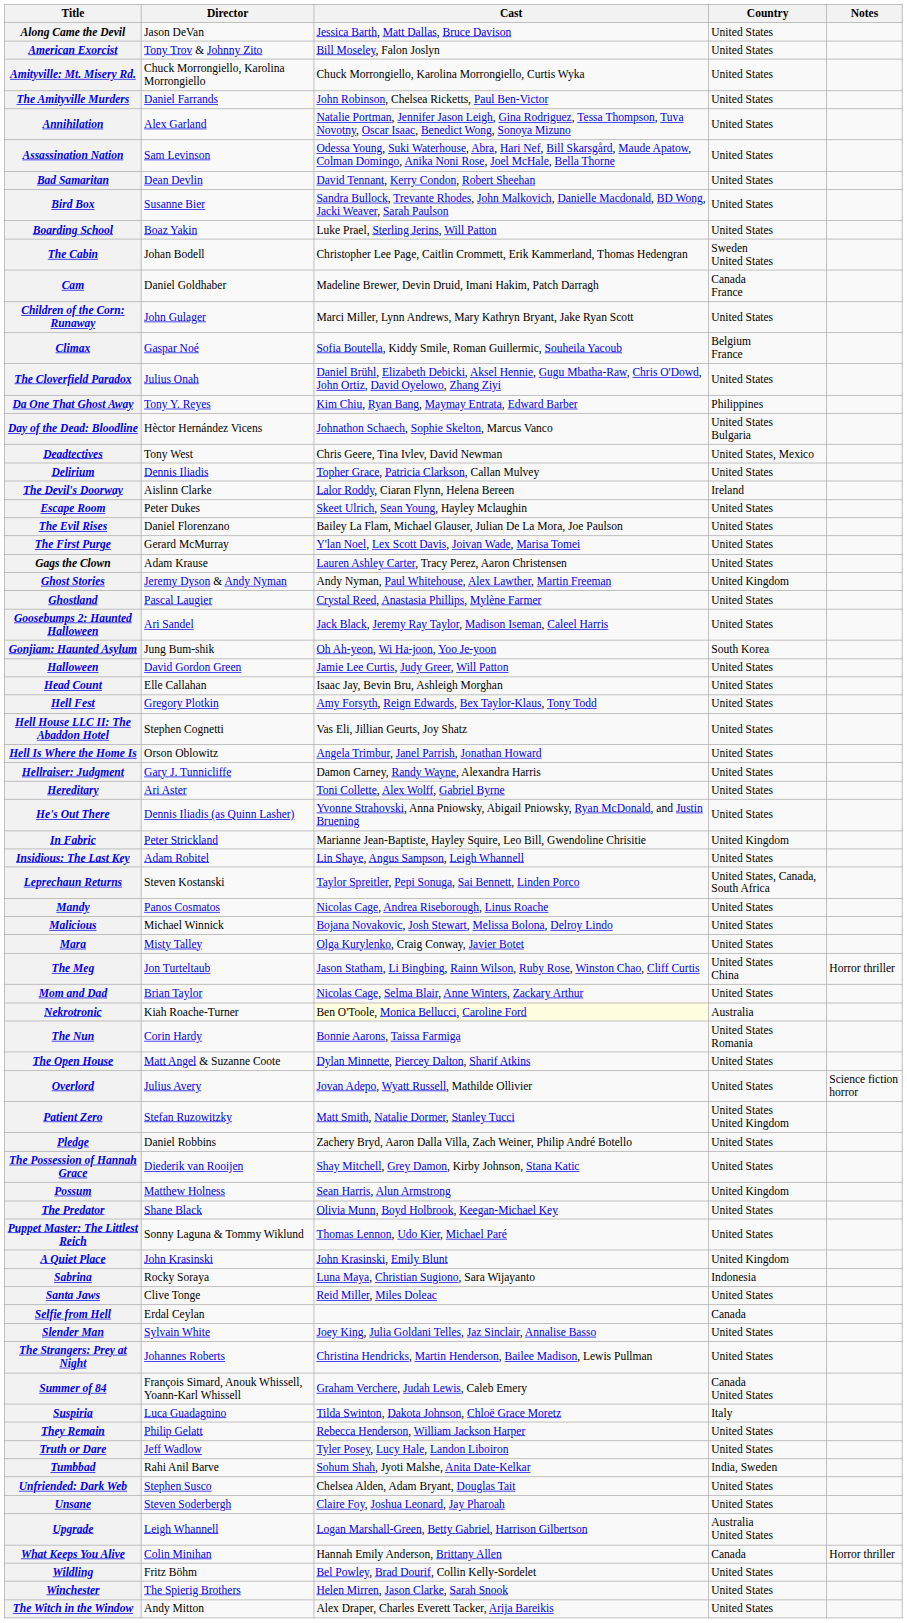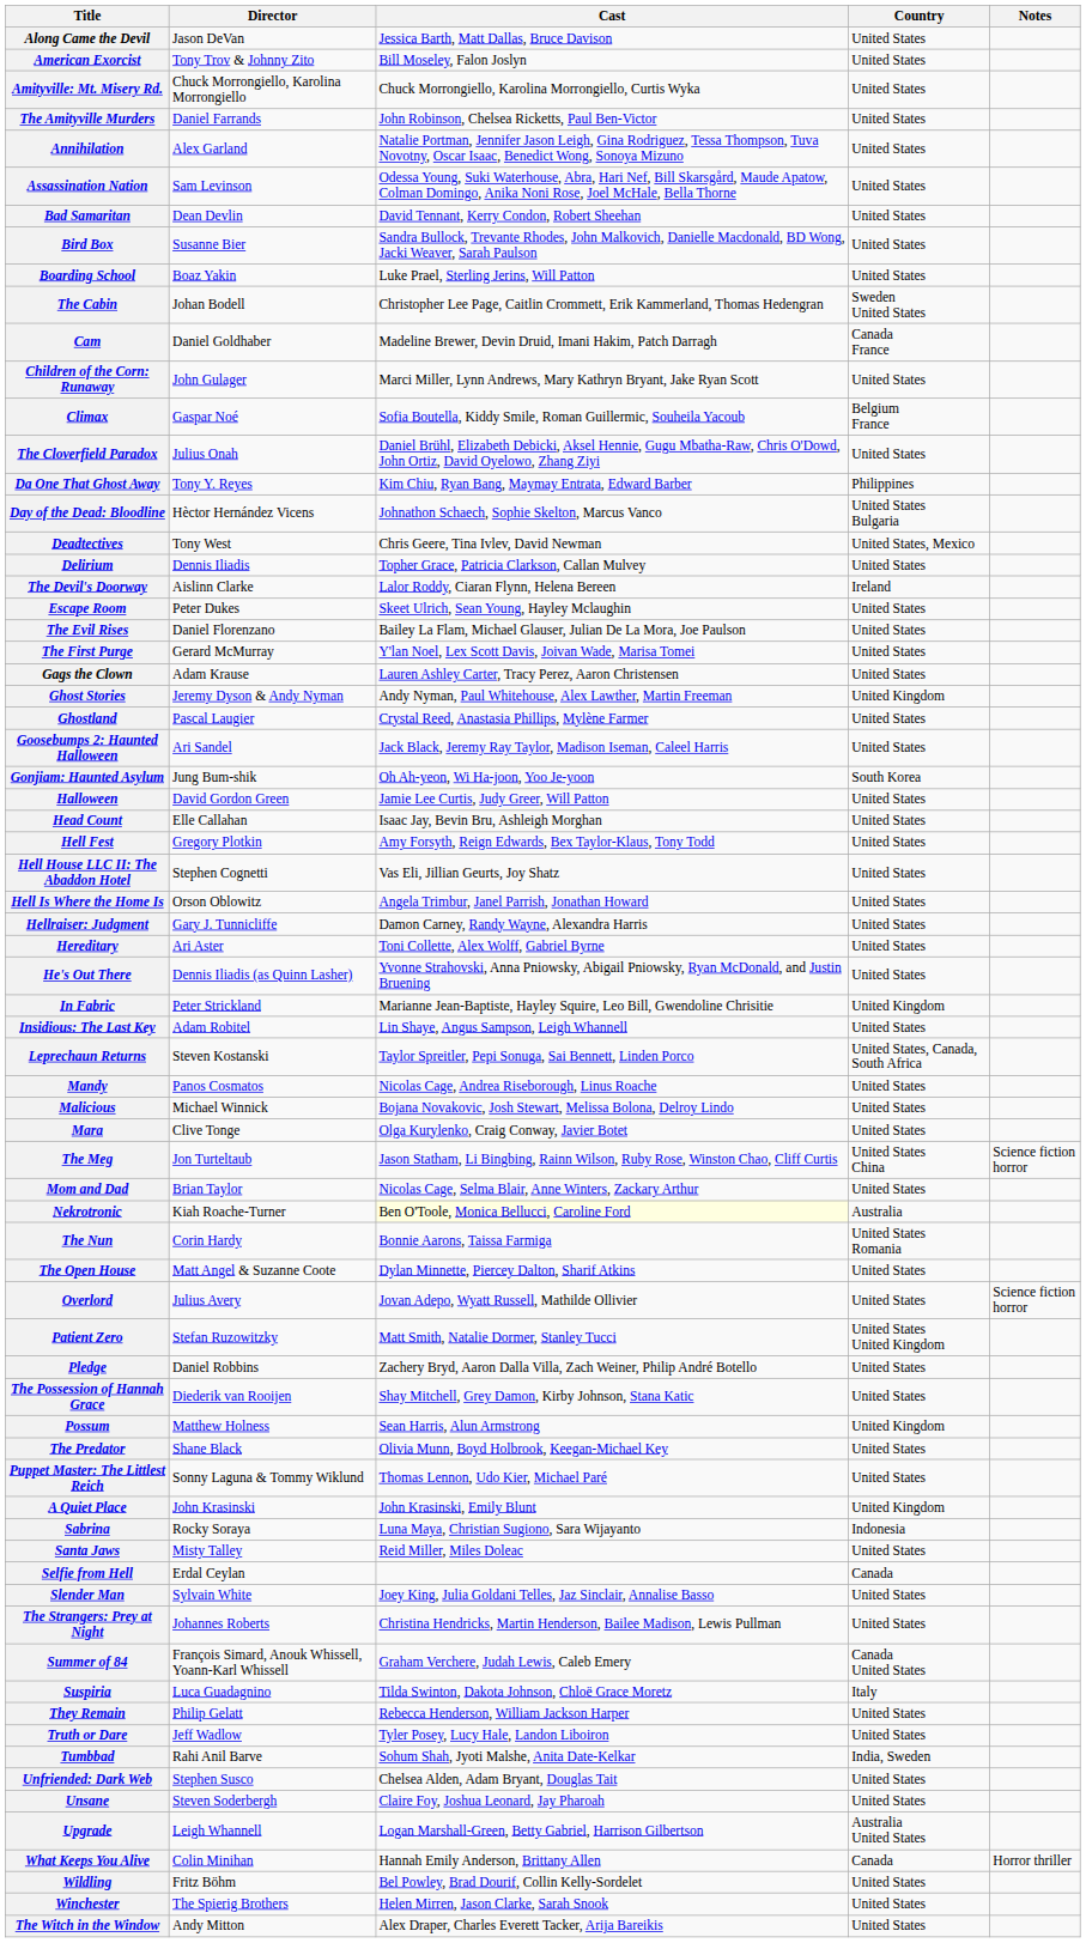 <table class="wikitable sortable">
 <tr>
 <th scope="col">Title</th>
 <th scope="col">Director</th>
 <th scope="col" class="unsortable">Cast</th>
 <th scope="col">Country</th>
 <th scope="col" class="unsortable">Notes</th>
 </tr>
 <tr>
 <th><em>Along Came the Devil</em></th>
 <td>Jason DeVan</td>
 <td><a href='#'>Jessica Barth</a>, <a href='#'>Matt Dallas</a>, <a href='#'>Bruce Davison</a></td>
 <td>United States</td>
 <td></td>
 </tr>
 <tr>
 <th><em><a href='#'>American Exorcist</a></em></th>
 <td data-sort-value="Zito, Johnny""Trov, Tony"><a href='#'>Tony Trov</a> & <a href='#'>Johnny Zito</a></td>
 <td><a href='#'>Bill Moseley</a>, Falon Joslyn</td>
 <td>United States</td>
 <td></td>
 </tr>
 <tr>
 <th><em><a href='#'>Amityville: Mt. Misery Rd.</a></em></th>
 <td>Chuck Morrongiello, Karolina Morrongiello</td>
 <td>Chuck Morrongiello, Karolina Morrongiello, Curtis Wyka</td>
 <td>United States</td>
 <td></td>
 </tr>
 <tr>
 <th><em><a href='#'>The Amityville Murders</a></em></th>
 <td><a href='#'>Daniel Farrands</a></td>
 <td><a href='#'>John Robinson</a>, Chelsea Ricketts, <a href='#'>Paul Ben-Victor</a></td>
 <td>United States</td>
 <td></td>
 </tr>
 <tr>
 <th><em><a href='#'>Annihilation</a></em></th>
 <td data-sort-value="Garland, Alex"><a href='#'>Alex Garland</a></td>
 <td><a href='#'>Natalie Portman</a>, <a href='#'>Jennifer Jason Leigh</a>, <a href='#'>Gina Rodriguez</a>, <a href='#'>Tessa Thompson</a>, <a href='#'>Tuva Novotny</a>, <a href='#'>Oscar Isaac</a>, <a href='#'>Benedict Wong</a>, <a href='#'>Sonoya Mizuno</a></td>
 <td>United States<br></td>
 <td></td>
 </tr>
 <tr>
 <th><em><a href='#'>Assassination Nation</a></em></th>
 <td data-sort-value="Levinson, Sam"><a href='#'>Sam Levinson</a></td>
 <td><a href='#'>Odessa Young</a>, <a href='#'>Suki Waterhouse</a>, <a href='#'>Abra</a>, <a href='#'>Hari Nef</a>, <a href='#'>Bill Skarsgård</a>, <a href='#'>Maude Apatow</a>, <a href='#'>Colman Domingo</a>, <a href='#'>Anika Noni Rose</a>, <a href='#'>Joel McHale</a>, <a href='#'>Bella Thorne</a></td>
 <td>United States</td>
 <td></td>
 </tr>
 <tr>
 <th><em><a href='#'>Bad Samaritan</a></em></th>
 <td data-sort-value="Devlin, Dean"><a href='#'>Dean Devlin</a></td>
 <td><a href='#'>David Tennant</a>, <a href='#'>Kerry Condon</a>, <a href='#'>Robert Sheehan</a></td>
 <td>United States</td>
 <td></td>
 </tr>
 <tr>
 <th><em><a href='#'>Bird Box</a></em></th>
 <td data-sort-value="Bier, Susanne"><a href='#'>Susanne Bier</a></td>
 <td><a href='#'>Sandra Bullock</a>, <a href='#'>Trevante Rhodes</a>, <a href='#'>John Malkovich</a>, <a href='#'>Danielle Macdonald</a>, <a href='#'>BD Wong</a>, <a href='#'>Jacki Weaver</a>, <a href='#'>Sarah Paulson</a></td>
 <td>United States</td>
 <td></td>
 </tr>
 <tr>
 <th><em><a href='#'>Boarding School</a></em></th>
 <td data-sort-value="Yakin, Boaz"><a href='#'>Boaz Yakin</a></td>
 <td>Luke Prael, <a href='#'>Sterling Jerins</a>, <a href='#'>Will Patton</a></td>
 <td>United States</td>
 <td></td>
 </tr>
 <tr>
 <th><em><a href='#'>The Cabin</a></em></th>
 <td>Johan Bodell</td>
 <td>Christopher Lee Page, Caitlin Crommett, Erik Kammerland, Thomas Hedengran</td>
 <td>Sweden<br>United States</td>
 <td></td>
 </tr>
 <tr>
 <th><em><a href='#'>Cam</a></em></th>
 <td data-sort-value="Goldhaber, Daniel">Daniel Goldhaber</td>
 <td>Madeline Brewer, Devin Druid, Imani Hakim, Patch Darragh</td>
 <td>Canada<br>France</td>
 <td></td>
 </tr>
 <tr>
 <th><em><a href='#'>Children of the Corn: Runaway</a></em></th>
 <td data-sort-value="Gulager, John"><a href='#'>John Gulager</a></td>
 <td>Marci Miller, Lynn Andrews, Mary Kathryn Bryant, Jake Ryan Scott</td>
 <td>United States</td>
 <td></td>
 </tr>
 <tr>
 <th><em><a href='#'>Climax</a></em></th>
 <td data-sort-value="Noé, Gaspar"><a href='#'>Gaspar Noé</a></td>
 <td><a href='#'>Sofia Boutella</a>, Kiddy Smile, Roman Guillermic, <a href='#'>Souheila Yacoub</a></td>
 <td>Belgium<br>France</td>
 <td></td>
 </tr>
 <tr>
 <th><em><a href='#'>The Cloverfield Paradox</a></em></th>
 <td data-sort-value="Onah, Julius"><a href='#'>Julius Onah</a></td>
 <td><a href='#'>Daniel Brühl</a>, <a href='#'>Elizabeth Debicki</a>, <a href='#'>Aksel Hennie</a>, <a href='#'>Gugu Mbatha-Raw</a>, <a href='#'>Chris O'Dowd</a>, <a href='#'>John Ortiz</a>, <a href='#'>David Oyelowo</a>, <a href='#'>Zhang Ziyi</a></td>
 <td>United States</td>
 <td></td>
 </tr>
 <tr>
 <th><em><a href='#'>Da One That Ghost Away</a></em></th>
 <td data-sort-value="Reyes, Tony Y."><a href='#'>Tony Y. Reyes</a></td>
 <td><a href='#'>Kim Chiu</a>, <a href='#'>Ryan Bang</a>, <a href='#'>Maymay Entrata</a>, <a href='#'>Edward Barber</a></td>
 <td>Philippines</td>
 <td></td>
 </tr>
 <tr>
 <th><em><a href='#'>Day of the Dead: Bloodline</a></em></th>
 <td data-sort-value="Vicens, Hèctor">Hèctor Hernández Vicens</td>
 <td><a href='#'>Johnathon Schaech</a>, <a href='#'>Sophie Skelton</a>, Marcus Vanco</td>
 <td>United States<br>Bulgaria</td>
 <td></td>
 </tr>
 <tr>
 <th><em><a href='#'>Deadtectives</a></em></th>
 <td>Tony West</td>
 <td>Chris Geere, Tina Ivlev, David Newman</td>
 <td>United States, Mexico</td>
 <td></td>
 </tr>
 <tr>
 <th><em><a href='#'>Delirium</a></em></th>
 <td data-sort-value="Iliadis, Dennis"><a href='#'>Dennis Iliadis</a></td>
 <td><a href='#'>Topher Grace</a>, <a href='#'>Patricia Clarkson</a>, Callan Mulvey</td>
 <td>United States</td>
 <td></td>
 </tr>
 <tr>
 <th><em><a href='#'>The Devil's Doorway</a></em></th>
 <td data-sort-value=" Clarke, Aislinn">Aislinn Clarke</td>
 <td><a href='#'>Lalor Roddy</a>, Ciaran Flynn, Helena Bereen</td>
 <td>Ireland</td>
 <td></td>
 </tr>
 <tr>
 <th><em><a href='#'>Escape Room</a></em></th>
 <td data-sort-value="Dukes, Peter">Peter Dukes</td>
 <td><a href='#'>Skeet Ulrich</a>, <a href='#'>Sean Young</a>, Hayley Mclaughin</td>
 <td>United States</td>
 <td></td>
 </tr>
 <tr>
 <th><em><a href='#'>The Evil Rises</a></em></th>
 <td>Daniel Florenzano</td>
 <td>Bailey La Flam, Michael Glauser, Julian De La Mora, Joe Paulson</td>
 <td>United States</td>
 <td></td>
 </tr>
 <tr>
 <th><em><a href='#'>The First Purge</a></em></th>
 <td data-sort-value="McMurray, Gerard">Gerard McMurray</td>
 <td><a href='#'>Y'lan Noel</a>, <a href='#'>Lex Scott Davis</a>, <a href='#'>Joivan Wade</a>, <a href='#'>Marisa Tomei</a></td>
 <td>United States</td>
 <td></td>
 </tr>
 <tr>
 <th><em>Gags the Clown</em></th>
 <td>Adam Krause</td>
 <td><a href='#'>Lauren Ashley Carter</a>, Tracy Perez, Aaron Christensen</td>
 <td>United States</td>
 <td></td>
 </tr>
 <tr>
 <th><em><a href='#'>Ghost Stories</a></em></th>
 <td><a href='#'>Jeremy Dyson</a> & <a href='#'>Andy Nyman</a></td>
 <td>Andy Nyman, <a href='#'>Paul Whitehouse</a>, <a href='#'>Alex Lawther</a>, <a href='#'>Martin Freeman</a></td>
 <td>United Kingdom</td>
 <td></td>
 </tr>
 <tr>
 <th><em><a href='#'>Ghostland</a></em></th>
 <td data-sort-value="Laugier, Pascal"><a href='#'>Pascal Laugier</a></td>
 <td><a href='#'>Crystal Reed</a>, <a href='#'>Anastasia Phillips</a>, <a href='#'>Mylène Farmer</a></td>
 <td>United States</td>
 <td></td>
 </tr>
 <tr>
 <th><em><a href='#'>Goosebumps 2: Haunted Halloween</a></em></th>
 <td data-sort-value="Sandel, Ari"><a href='#'>Ari Sandel</a></td>
 <td><a href='#'>Jack Black</a>, <a href='#'>Jeremy Ray Taylor</a>, <a href='#'>Madison Iseman</a>, <a href='#'>Caleel Harris</a></td>
 <td>United States</td>
 <td></td>
 </tr>
 <tr>
 <th><em><a href='#'>Gonjiam: Haunted Asylum</a></em></th>
 <td>Jung Bum-shik</td>
 <td><a href='#'>Oh Ah-yeon</a>, <a href='#'>Wi Ha-joon</a>, <a href='#'>Yoo Je-yoon</a></td>
 <td>South Korea</td>
 <td></td>
 </tr>
 <tr>
 <th><em><a href='#'>Halloween</a></em></th>
 <td data-sort-value="Green, David Gordon"><a href='#'>David Gordon Green</a></td>
 <td><a href='#'>Jamie Lee Curtis</a>, <a href='#'>Judy Greer</a>, <a href='#'>Will Patton</a></td>
 <td>United States</td>
 <td></td>
 </tr>
 <tr>
 <th><em><a href='#'>Head Count</a></em></th>
 <td data-sort-value="Callahan, Elle">Elle Callahan</td>
 <td>Isaac Jay, Bevin Bru, Ashleigh Morghan</td>
 <td>United States</td>
 <td></td>
 </tr>
 <tr>
 <th><em><a href='#'>Hell Fest</a></em></th>
 <td><a href='#'>Gregory Plotkin</a></td>
 <td><a href='#'>Amy Forsyth</a>, <a href='#'>Reign Edwards</a>, <a href='#'>Bex Taylor-Klaus</a>, <a href='#'>Tony Todd</a></td>
 <td>United States</td>
 <td></td>
 </tr>
 <tr>
 <th><em><a href='#'>Hell House LLC II: The Abaddon Hotel</a></em></th>
 <td>Stephen Cognetti</td>
 <td>Vas Eli, Jillian Geurts, Joy Shatz</td>
 <td>United States</td>
 <td></td>
 </tr>
 <tr>
 <th><em><a href='#'>Hell Is Where the Home Is</a></em></th>
 <td>Orson Oblowitz</td>
 <td><a href='#'>Angela Trimbur</a>, <a href='#'>Janel Parrish</a>, <a href='#'>Jonathan Howard</a></td>
 <td>United States</td>
 <td></td>
 </tr>
 <tr>
 <th><em><a href='#'>Hellraiser: Judgment</a></em></th>
 <td data-sort-value="Tunnicliffe, Gary J."><a href='#'>Gary J. Tunnicliffe</a></td>
 <td>Damon Carney, <a href='#'>Randy Wayne</a>, Alexandra Harris</td>
 <td>United States</td>
 <td></td>
 </tr>
 <tr>
 <th><em><a href='#'>Hereditary</a></em></th>
 <td data-sort-value="Aster, Ari"><a href='#'>Ari Aster</a></td>
 <td><a href='#'>Toni Collette</a>, <a href='#'>Alex Wolff</a>, <a href='#'>Gabriel Byrne</a></td>
 <td>United States</td>
 <td></td>
 </tr>
 <tr>
 <th><em><a href='#'>He's Out There</a></em></th>
 <td data-sort-value="Iliadis, Dennis"><a href='#'>Dennis Iliadis (as Quinn Lasher)</a></td>
 <td><a href='#'>Yvonne Strahovski</a>, Anna Pniowsky, Abigail Pniowsky, <a href='#'>Ryan McDonald</a>, and <a href='#'>Justin Bruening</a></td>
 <td>United States</td>
 <td></td>
 </tr>
 <tr>
 <th><em><a href='#'>In Fabric</a></em></th>
 <td data-sort-value="Strickland, Peter"><a href='#'>Peter Strickland</a></td>
 <td>Marianne Jean-Baptiste, Hayley Squire, Leo Bill, Gwendoline Chrisitie</td>
 <td>United Kingdom</td>
 <td></td>
 </tr>
 <tr>
 <th><em><a href='#'>Insidious: The Last Key</a></em></th>
 <td data-sort-value="Robitel, Adam"><a href='#'>Adam Robitel</a></td>
 <td><a href='#'>Lin Shaye</a>, <a href='#'>Angus Sampson</a>, <a href='#'>Leigh Whannell</a></td>
 <td>United States</td>
 <td></td>
 </tr>
 <tr>
 <th><em><a href='#'>Leprechaun Returns</a></em></th>
 <td>Steven Kostanski</td>
 <td><a href='#'>Taylor Spreitler</a>, <a href='#'>Pepi Sonuga</a>, <a href='#'>Sai Bennett</a>, <a href='#'>Linden Porco</a></td>
 <td>United States, Canada, South Africa</td>
 <td></td>
 </tr>
 <tr>
 <th><em><a href='#'>Mandy</a></em></th>
 <td data-sort-value="Cosmatos, Panos"><a href='#'>Panos Cosmatos</a></td>
 <td><a href='#'>Nicolas Cage</a>, <a href='#'>Andrea Riseborough</a>, <a href='#'>Linus Roache</a></td>
 <td>United States</td>
 <td></td>
 </tr>
 <tr>
 <th><em><a href='#'>Malicious</a></em></th>
 <td>Michael Winnick</td>
 <td><a href='#'>Bojana Novakovic</a>, <a href='#'>Josh Stewart</a>, <a href='#'>Melissa Bolona</a>, <a href='#'>Delroy Lindo</a></td>
 <td>United States</td>
 <td></td>
 </tr>
 <tr>
 <th><em><a href='#'>Mara</a></em></th>
-<td><a href='#'>Misty Talley</a></td>
+<td>Clive Tonge</td>
 <td><a href='#'>Olga Kurylenko</a>, Craig Conway, <a href='#'>Javier Botet</a></td>
 <td>United States</td>
 <td></td>
 </tr>
 <tr>
 <th><em><a href='#'>The Meg</a></em></th>
 <td data-sort-value="Turteltaub, Jon "><a href='#'>Jon Turteltaub</a></td>
 <td><a href='#'>Jason Statham</a>, <a href='#'>Li Bingbing</a>, <a href='#'>Rainn Wilson</a>, <a href='#'>Ruby Rose</a>, <a href='#'>Winston Chao</a>, <a href='#'>Cliff Curtis</a></td>
 <td>United States<br>China</td>
-<td>Horror thriller</td>
+<td>Science fiction horror</td>
 </tr>
 <tr>
 <th><em><a href='#'>Mom and Dad</a></em></th>
 <td data-sort-value="Taylor, Brian"><a href='#'>Brian Taylor</a></td>
 <td><a href='#'>Nicolas Cage</a>, <a href='#'>Selma Blair</a>, <a href='#'>Anne Winters</a>, <a href='#'>Zackary Arthur</a></td>
 <td>United States</td>
 <td></td>
 </tr>
 <tr>
 <th><em><a href='#'>Nekrotronic</a></em></th>
 <td>Kiah Roache-Turner</td>
 <td style="background: lightyellow;">Ben O'Toole, <a href='#'>Monica Bellucci</a>, <a href='#'>Caroline Ford</a></td>
 <td>Australia</td>
 <td></td>
 </tr>
 <tr>
 <th><em><a href='#'>The Nun</a></em></th>
 <td data-sort-value="Hardy, Corin"><a href='#'>Corin Hardy</a></td>
 <td><a href='#'>Bonnie Aarons</a>, <a href='#'>Taissa Farmiga</a></td>
 <td>United States<br>Romania</td>
 <td></td>
 </tr>
 <tr>
 <th><em><a href='#'>The Open House</a></em></th>
 <td data-sort-value="Angel Matt"><a href='#'>Matt Angel</a> & Suzanne Coote</td>
 <td><a href='#'>Dylan Minnette</a>, <a href='#'>Piercey Dalton</a>, <a href='#'>Sharif Atkins</a></td>
 <td>United States</td>
 <td></td>
 </tr>
 <tr>
 <th><em><a href='#'>Overlord</a></em></th>
 <td><a href='#'>Julius Avery</a></td>
 <td><a href='#'>Jovan Adepo</a>, <a href='#'>Wyatt Russell</a>, Mathilde Ollivier</td>
 <td>United States</td>
 <td>Science fiction horror</td>
 </tr>
 <tr>
 <th><em><a href='#'>Patient Zero</a></em></th>
 <td data-sort-value="Ruzowitzky, Stefan"><a href='#'>Stefan Ruzowitzky</a></td>
 <td><a href='#'>Matt Smith</a>, <a href='#'>Natalie Dormer</a>, <a href='#'>Stanley Tucci</a></td>
 <td>United States<br>United Kingdom</td>
 <td></td>
 </tr>
 <tr>
 <th><em><a href='#'>Pledge</a></em></th>
 <td data-sort-value="Robbins, Daniel">Daniel Robbins</td>
 <td>Zachery Bryd, Aaron Dalla Villa, Zach Weiner, Philip André Botello</td>
 <td>United States</td>
 <td></td>
 </tr>
 <tr>
 <th><em><a href='#'>The Possession of Hannah Grace</a></em></th>
 <td data-sort-value="van Rooijen, Diederik"><a href='#'>Diederik van Rooijen</a></td>
 <td><a href='#'>Shay Mitchell</a>, <a href='#'>Grey Damon</a>, Kirby Johnson, <a href='#'>Stana Katic</a></td>
 <td>United States</td>
 <td></td>
 </tr>
 <tr>
 <th><em><a href='#'>Possum</a></em></th>
 <td data-sort-value="Holness, Matthew"><a href='#'>Matthew Holness</a></td>
 <td><a href='#'>Sean Harris</a>, <a href='#'>Alun Armstrong</a></td>
 <td>United Kingdom</td>
 <td></td>
 </tr>
 <tr>
 <th><em><a href='#'>The Predator</a></em></th>
 <td data-sort-value="Black, Shane"><a href='#'>Shane Black</a></td>
 <td><a href='#'>Olivia Munn</a>, <a href='#'>Boyd Holbrook</a>, <a href='#'>Keegan-Michael Key</a></td>
 <td>United States</td>
 <td></td>
 </tr>
 <tr>
 <th><em><a href='#'>Puppet Master: The Littlest Reich</a></em></th>
 <td>Sonny Laguna & Tommy Wiklund</td>
 <td><a href='#'>Thomas Lennon</a>, <a href='#'>Udo Kier</a>, <a href='#'>Michael Paré</a></td>
 <td>United States</td>
 <td></td>
 </tr>
 <tr>
 <th><em><a href='#'>A Quiet Place</a></em></th>
 <td data-sort-value="Krasinski, John"><a href='#'>John Krasinski</a></td>
 <td><a href='#'>John Krasinski</a>, <a href='#'>Emily Blunt</a></td>
 <td>United Kingdom</td>
 <td></td>
 </tr>
 <tr>
 <th><em><a href='#'>Sabrina</a></em></th>
 <td>Rocky Soraya</td>
 <td><a href='#'>Luna Maya</a>, <a href='#'>Christian Sugiono</a>, Sara Wijayanto</td>
 <td>Indonesia</td>
 <td></td>
 </tr>
 <tr>
 <th><em><a href='#'>Santa Jaws</a></em></th>
-<td>Clive Tonge</td>
+<td><a href='#'>Misty Talley</a></td>
 <td><a href='#'>Reid Miller</a>, <a href='#'>Miles Doleac</a></td>
 <td>United States</td>
 <td></td>
 </tr>
 <tr>
 <th><em><a href='#'>Selfie from Hell</a></em></th>
 <td data-sort-value="Ceylan, Erdal">Erdal Ceylan</td>
 <td></td>
 <td>Canada</td>
 <td></td>
 </tr>
 <tr>
 <th><em><a href='#'>Slender Man</a></em></th>
 <td data-sort-value="White, Sylvain"><a href='#'>Sylvain White</a></td>
 <td><a href='#'>Joey King</a>, <a href='#'>Julia Goldani Telles</a>, <a href='#'>Jaz Sinclair</a>, <a href='#'>Annalise Basso</a></td>
 <td>United States</td>
 <td></td>
 </tr>
 <tr>
 <th><em><a href='#'>The Strangers: Prey at Night</a></em></th>
 <td data-sort-value="Roberts, Johannes"><a href='#'>Johannes Roberts</a></td>
 <td><a href='#'>Christina Hendricks</a>, <a href='#'>Martin Henderson</a>, <a href='#'>Bailee Madison</a>, Lewis Pullman</td>
 <td>United States</td>
 <td></td>
 </tr>
 <tr>
 <th><em><a href='#'>Summer of 84</a></em></th>
 <td data-sort-value="Simard, François">François Simard, Anouk Whissell, Yoann-Karl Whissell</td>
 <td><a href='#'>Graham Verchere</a>, <a href='#'>Judah Lewis</a>, Caleb Emery</td>
 <td>Canada<br>United States</td>
 <td></td>
 </tr>
 <tr>
 <th><em><a href='#'>Suspiria</a></em></th>
 <td data-sort-value="Guadagnino, Luca"><a href='#'>Luca Guadagnino</a></td>
 <td><a href='#'>Tilda Swinton</a>, <a href='#'>Dakota Johnson</a>, <a href='#'>Chloë Grace Moretz</a></td>
 <td>Italy</td>
 <td></td>
 </tr>
 <tr>
 <th><em><a href='#'>They Remain</a></em></th>
 <td><a href='#'>Philip Gelatt</a></td>
 <td><a href='#'>Rebecca Henderson</a>, <a href='#'>William Jackson Harper</a></td>
 <td>United States</td>
 <td></td>
 </tr>
 <tr>
 <th><em><a href='#'>Truth or Dare</a></em></th>
 <td data-sort-value="Wadlow, Jeff"><a href='#'>Jeff Wadlow</a></td>
 <td><a href='#'>Tyler Posey</a>, <a href='#'>Lucy Hale</a>, <a href='#'>Landon Liboiron</a></td>
 <td>United States</td>
 <td></td>
 </tr>
 <tr>
 <th><em><a href='#'>Tumbbad</a></em></th>
 <td>Rahi Anil Barve</td>
 <td><a href='#'>Sohum Shah</a>, Jyoti Malshe, <a href='#'>Anita Date-Kelkar</a></td>
 <td>India, Sweden</td>
 <td></td>
 </tr>
 <tr>
 <th><em><a href='#'>Unfriended: Dark Web</a></em></th>
 <td data-sort-value="Susco, Stephen"><a href='#'>Stephen Susco</a></td>
 <td>Chelsea Alden, Adam Bryant, <a href='#'>Douglas Tait</a></td>
 <td>United States</td>
 <td></td>
 </tr>
 <tr>
 <th><em><a href='#'>Unsane</a></em></th>
 <td data-sort-value="Soderbergh, Steven"><a href='#'>Steven Soderbergh</a></td>
 <td><a href='#'>Claire Foy</a>, <a href='#'>Joshua Leonard</a>, <a href='#'>Jay Pharoah</a></td>
 <td>United States</td>
 <td></td>
 </tr>
 <tr>
 <th><em><a href='#'>Upgrade</a></em></th>
 <td data-sort-value="Whannell, Leigh"><a href='#'>Leigh Whannell</a></td>
 <td><a href='#'>Logan Marshall-Green</a>, <a href='#'>Betty Gabriel</a>, <a href='#'>Harrison Gilbertson</a></td>
 <td>Australia<br>United States</td>
 <td></td>
 </tr>
 <tr>
 <th><em><a href='#'>What Keeps You Alive</a></em></th>
 <td><a href='#'>Colin Minihan</a></td>
 <td>Hannah Emily Anderson, <a href='#'>Brittany Allen</a></td>
 <td>Canada</td>
 <td>Horror thriller</td>
 </tr>
 <tr>
 <th><em><a href='#'>Wildling</a></em></th>
 <td data-sort-value="Böhm, Fritz">Fritz Böhm</td>
 <td><a href='#'>Bel Powley</a>, <a href='#'>Brad Dourif</a>, Collin Kelly-Sordelet</td>
 <td>United States</td>
 <td></td>
 </tr>
 <tr>
 <th><em><a href='#'>Winchester</a></em></th>
 <td data-sort-value="Spierig Brothers"><a href='#'>The Spierig Brothers</a></td>
 <td><a href='#'>Helen Mirren</a>, <a href='#'>Jason Clarke</a>, <a href='#'>Sarah Snook</a></td>
 <td>United States</td>
 <td></td>
 </tr>
 <tr>
 <th><em><a href='#'>The Witch in the Window</a></em></th>
 <td data-sort-value="Mitton, Andy">Andy Mitton</td>
 <td>Alex Draper, Charles Everett Tacker, <a href='#'>Arija Bareikis</a></td>
 <td>United States</td>
 <td></td>
 </tr>
 </table>
